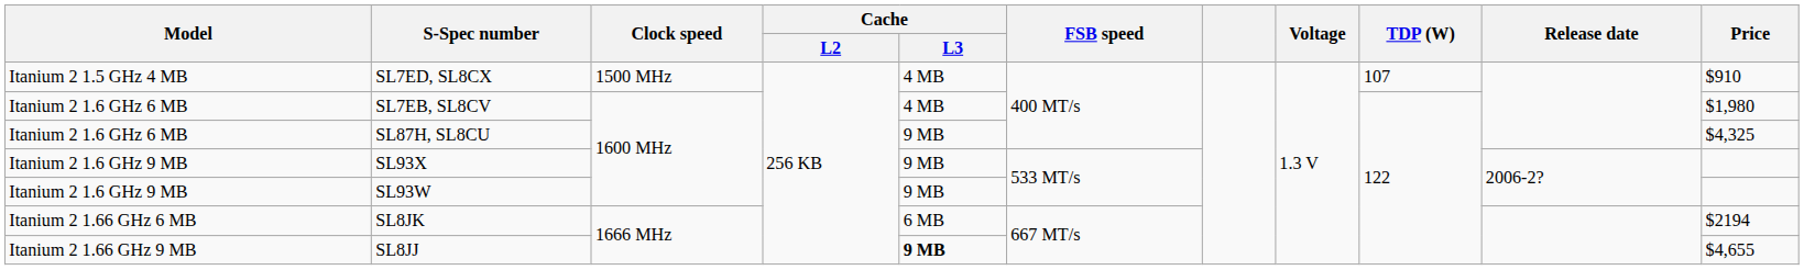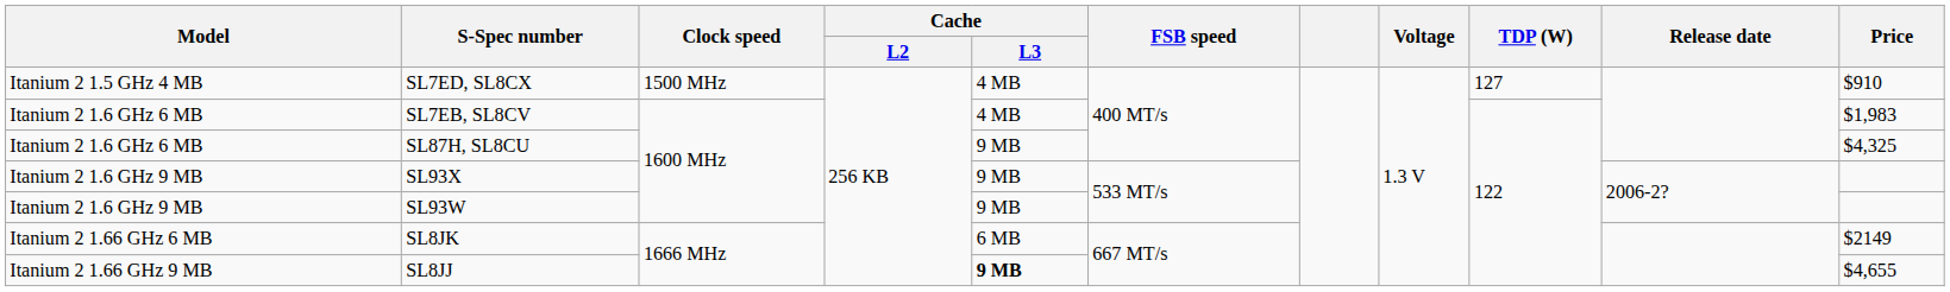 <table class="wikitable" style="font-size:97%;">
 <tr>
 <th width="15%" rowspan=2>Model</th>
 <th width="9%"  rowspan=2>S-Spec number</th>
 <th width="7%" rowspan=2>Clock speed</th>
 <th width="10%" colspan=2>Cache</th>
 <th width="8%"  rowspan=2><a href='#'>FSB</a> speed</th>
 <th width="3%"  rowspan=2></th>
 <th width="3%" rowspan=2>Voltage</th>
 <th width="5%"  rowspan=2><a href='#'>TDP</a> (W)</th>
 <th width="9%" rowspan=2>Release date</th>
 <th width="4%"  rowspan=2>Price</th>
 </tr>
 <tr>
 <th><a href='#'>L2</a></th>
 <th><a href='#'>L3</a></th>
 </tr>
 <tr>
 <td>Itanium 2 1.5 GHz 4 MB</td>
 <td>SL7ED, SL8CX</td>
 <td>1500 MHz</td>
 <td rowspan=7>256 KB</td>
 <td>4 MB</td>
 <td rowspan=3>400 MT/s</td>
 <td rowspan=7></td>
 <td rowspan=7>1.3 V</td>
-<td>107</td>
+<td>127</td>
 <td rowspan=3></td>
 <td>$910</td>
 </tr>
 <tr>
 <td>Itanium 2 1.6 GHz 6 MB</td>
 <td>SL7EB, SL8CV</td>
 <td rowspan=4>1600 MHz</td>
 <td>4 MB</td>
 <td rowspan=6>122</td>
-<td>$1,980</td>
+<td>$1,983</td>
 </tr>
 <tr>
 <td>Itanium 2 1.6 GHz 6 MB</td>
 <td>SL87H, SL8CU</td>
 <td>9 MB</td>
 <td>$4,325</td>
 </tr>
 <tr>
 <td>Itanium 2 1.6 GHz 9 MB</td>
 <td>SL93X</td>
 <td>9 MB</td>
 <td rowspan=2>533 MT/s</td>
 <td rowspan=2>2006-2?</td>
 <td></td>
 </tr>
 <tr>
 <td>Itanium 2 1.6 GHz 9 MB</td>
 <td>SL93W</td>
 <td>9 MB</td>
 <td></td>
 </tr>
 <tr>
 <td>Itanium 2 1.66 GHz 6 MB</td>
 <td>SL8JK</td>
 <td rowspan=2>1666 MHz</td>
 <td>6 MB</td>
 <td rowspan=2>667 MT/s</td>
 <td rowspan=2></td>
-<td>$2194</td>
+<td>$2149</td>
 </tr>
 <tr>
 <td>Itanium 2 1.66 GHz 9 MB</td>
 <td>SL8JJ</td>
 <td><strong>9 MB</strong></td>
 <td>$4,655</td>
 </tr>
 </table>
